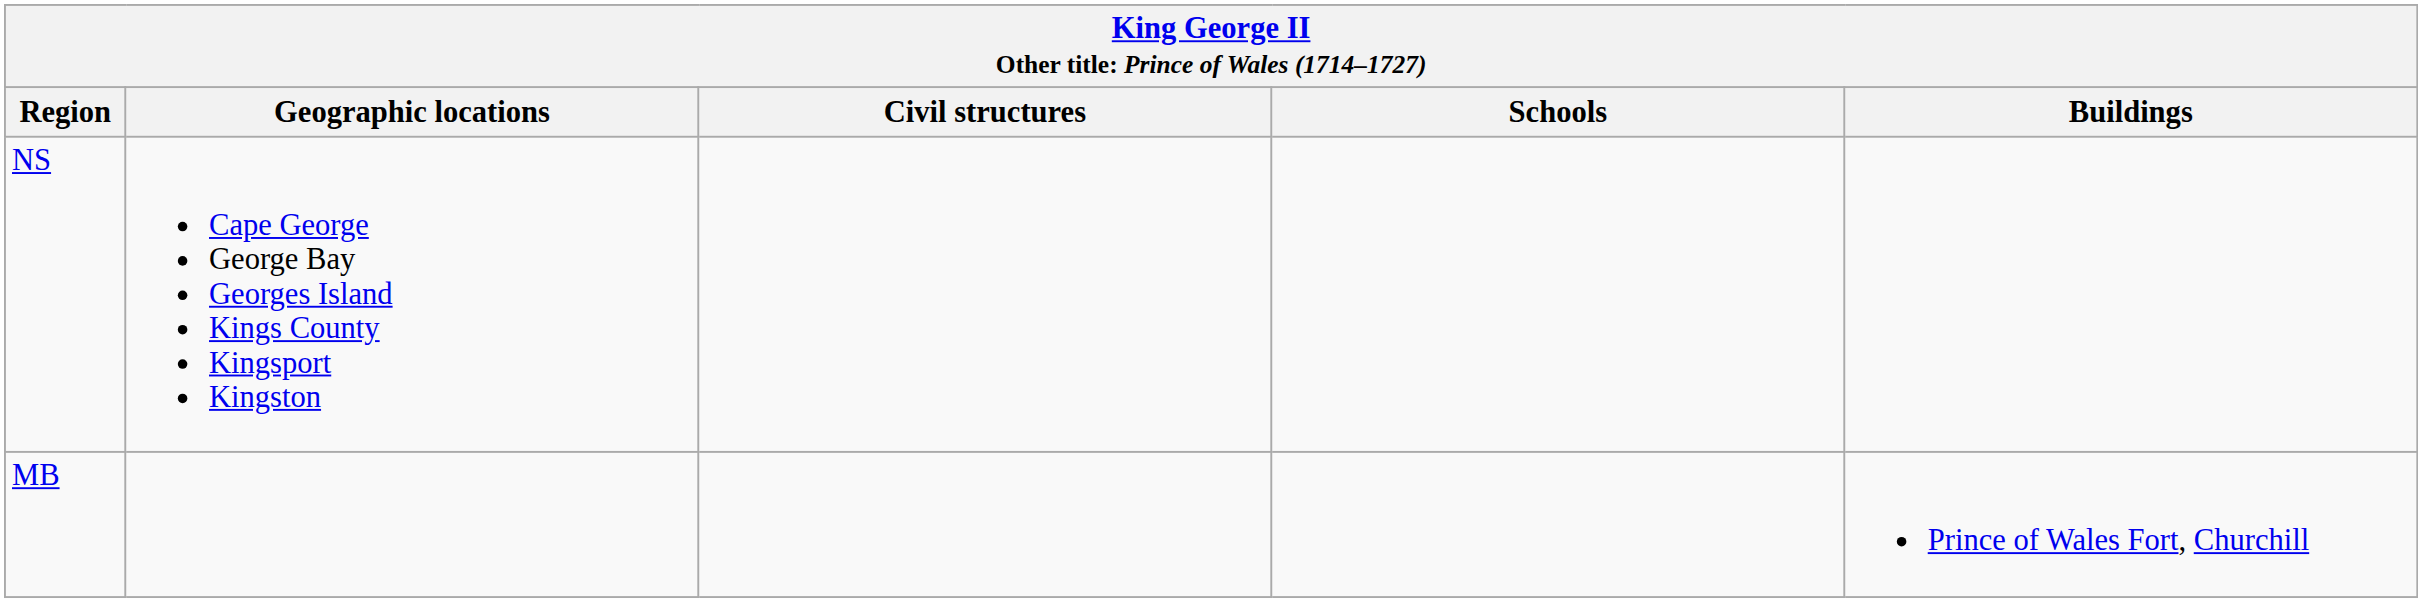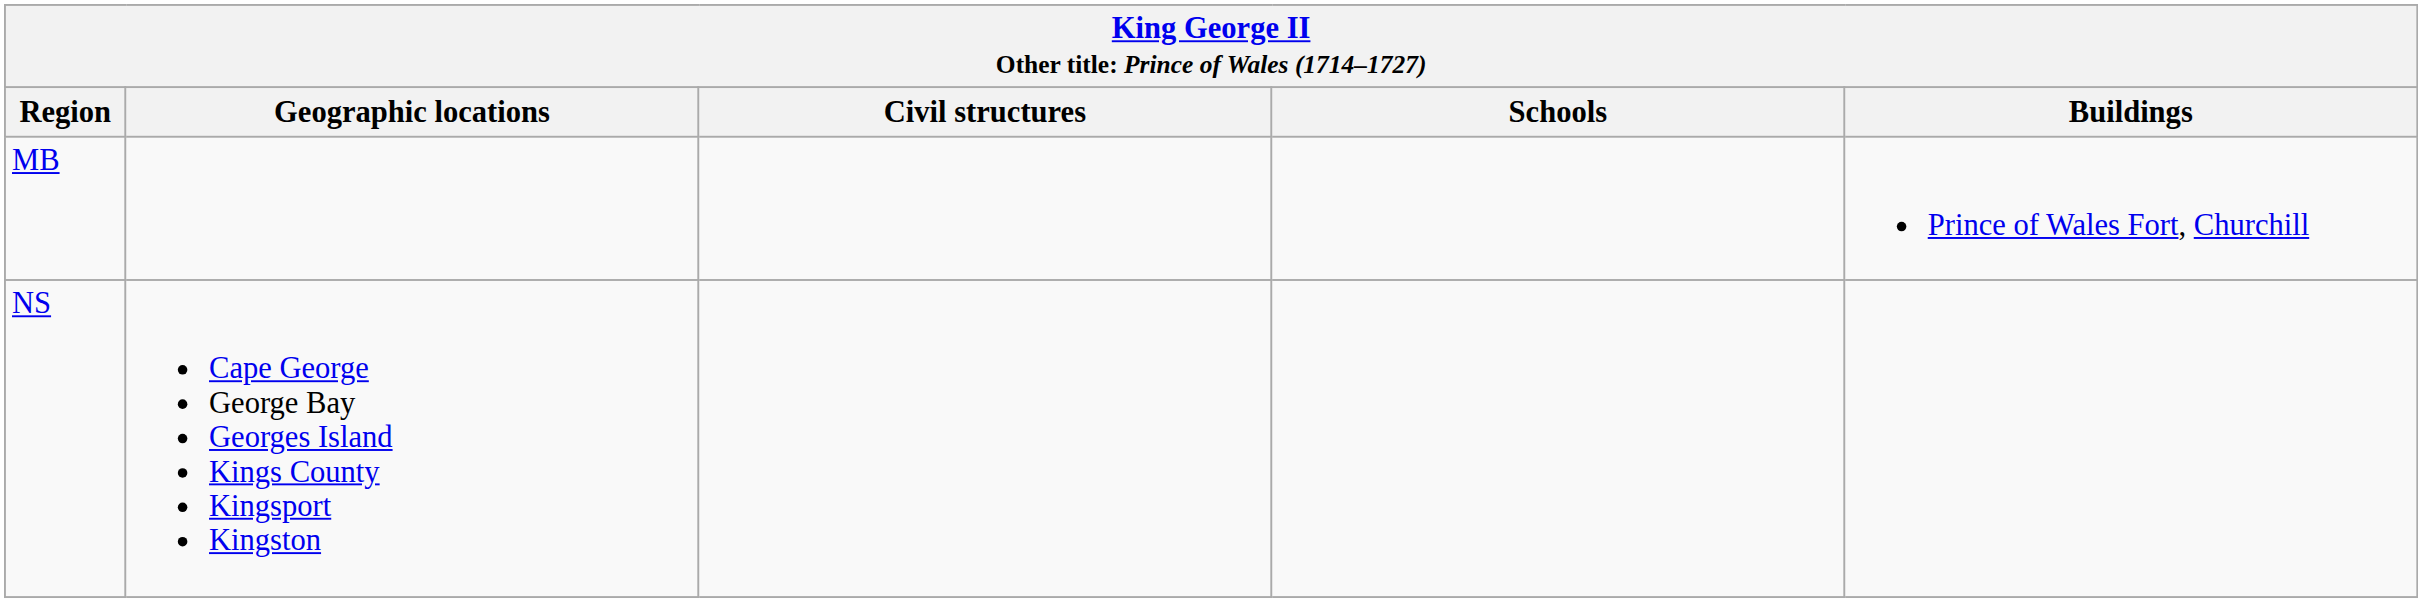 <table class="wikitable" width="100%">
 <tr>
 <th colspan="5"> <a href='#'>King George II</a><br><small>Other title: <em>Prince of Wales (1714–1727)</em></small></th>
 </tr>
 <tr>
 <th width="5%">Region</th>
 <th width="23.75%">Geographic locations</th>
 <th width="23.75%">Civil structures</th>
 <th width="23.75%">Schools</th>
 <th width="23.75%">Buildings</th>
 </tr>
 <tr>
+<td align=left valign=top> <a href='#'>MB</a></td>
+<td></td>
+<td></td>
+<td></td>
+<td align=left valign=top><br><ul><li><a href='#'>Prince of Wales Fort</a>, <a href='#'>Churchill</a></li></ul></td>
+</tr>
+<tr>
 <td align=left valign=top> <a href='#'>NS</a></td>
 <td align=left valign=top><br><ul><li><a href='#'>Cape George</a></li><li>George Bay</li><li><a href='#'>Georges Island</a></li><li><a href='#'>Kings County</a></li><li><a href='#'>Kingsport</a></li><li><a href='#'>Kingston</a></li></ul></td>
 <td></td>
 <td></td>
 <td></td>
 </tr>
-<tr>
-<td align=left valign=top> <a href='#'>MB</a></td>
-<td></td>
-<td></td>
-<td></td>
-<td align=left valign=top><br><ul><li><a href='#'>Prince of Wales Fort</a>, <a href='#'>Churchill</a></li></ul></td>
-</tr>
 </table>
